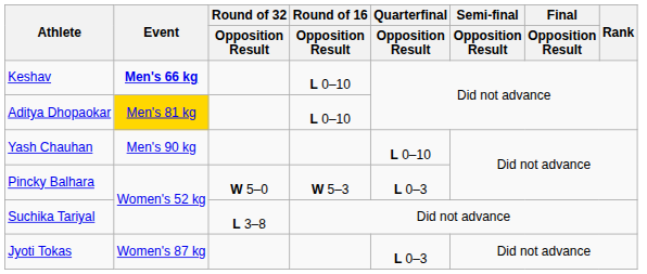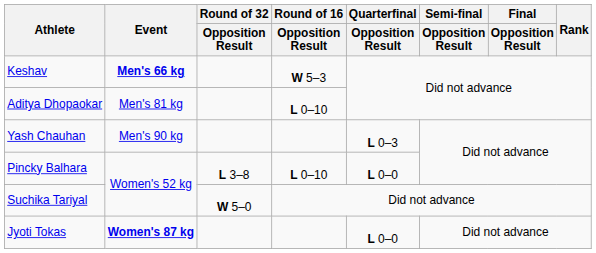 <table class="wikitable" style="text-align:center; font-size:90%">
 <tr>
 <th rowspan="2">Athlete</th>
 <th rowspan="2">Event</th>
 <th>Round of 32</th>
 <th>Round of 16</th>
 <th>Quarterfinal</th>
 <th>Semi-final</th>
 <th>Final</th>
 <th rowspan="2">Rank</th>
 </tr>
 <tr>
 <th>Opposition<br>Result</th>
 <th>Opposition<br>Result</th>
 <th>Opposition<br>Result</th>
 <th>Opposition<br>Result</th>
 <th>Opposition<br>Result</th>
 </tr>
 <tr>
 <td style="text-align:left"><a href='#'>Keshav</a></td>
 <td><strong><a href='#'>Men's 66 kg</a></strong></td>
 <td></td>
-<td><br><strong>L</strong> 0–10</td>
+<td><br><strong>W</strong> 5–3</td>
 <td colspan="4" rowspan="2">Did not advance</td>
 </tr>
 <tr>
 <td style="text-align:left"><a href='#'>Aditya Dhopaokar</a></td>
-<td style="background: gold;"><a href='#'>Men's 81 kg</a></td>
+<td><a href='#'>Men's 81 kg</a></td>
 <td></td>
 <td><br><strong>L</strong> 0–10</td>
 </tr>
 <tr>
 <td style="text-align:left"><a href='#'>Yash Chauhan</a></td>
 <td><a href='#'>Men's 90 kg</a></td>
 <td></td>
 <td></td>
-<td><br><strong>L</strong> 0–10</td>
+<td><br><strong>L</strong> 0–3</td>
 <td colspan="3" rowspan="2">Did not advance</td>
 </tr>
 <tr>
 <td style="text-align:left"><a href='#'>Pincky Balhara</a></td>
 <td rowspan="2"><a href='#'>Women's 52 kg</a></td>
-<td><br><strong>W</strong> 5–0</td>
-<td><br><strong>W</strong> 5–3</td>
-<td><br><strong>L</strong> 0–3</td>
+<td><br><strong>L</strong> 3–8</td>
+<td><br><strong>L</strong> 0–10</td>
+<td><br><strong>L</strong> 0–0</td>
 </tr>
 <tr>
 <td style="text-align:left"><a href='#'>Suchika Tariyal</a></td>
-<td><br><strong>L</strong> 3–8</td>
+<td><br><strong>W</strong> 5–0</td>
 <td colspan="5">Did not advance</td>
 </tr>
 <tr>
 <td style="text-align:left"><a href='#'>Jyoti Tokas</a></td>
-<td><a href='#'>Women's 87 kg</a></td>
+<td><strong><a href='#'>Women's 87 kg</a></strong></td>
 <td></td>
 <td></td>
-<td><br><strong>L</strong> 0–3</td>
+<td><br><strong>L</strong> 0–0</td>
 <td colspan="3">Did not advance</td>
 </tr>
 </table>
